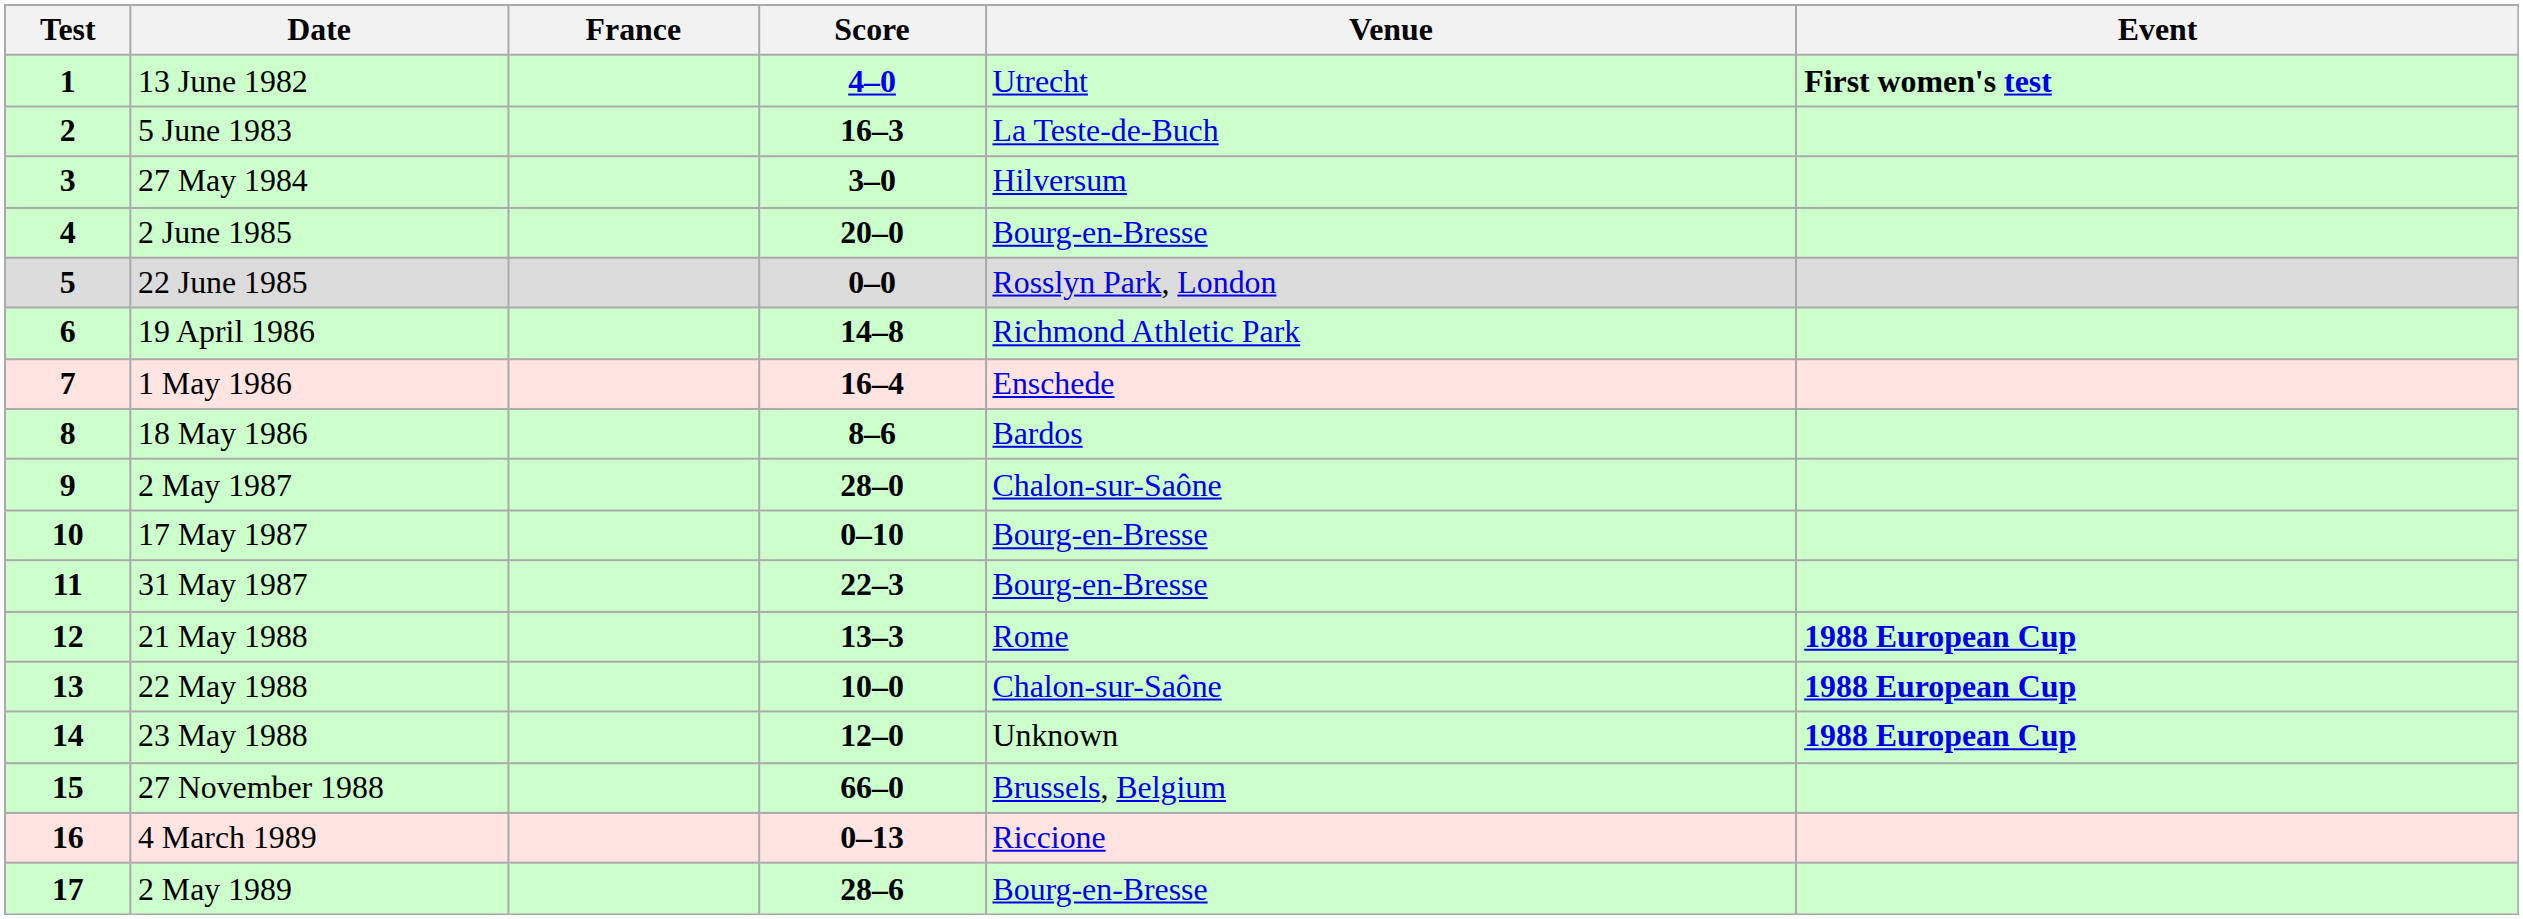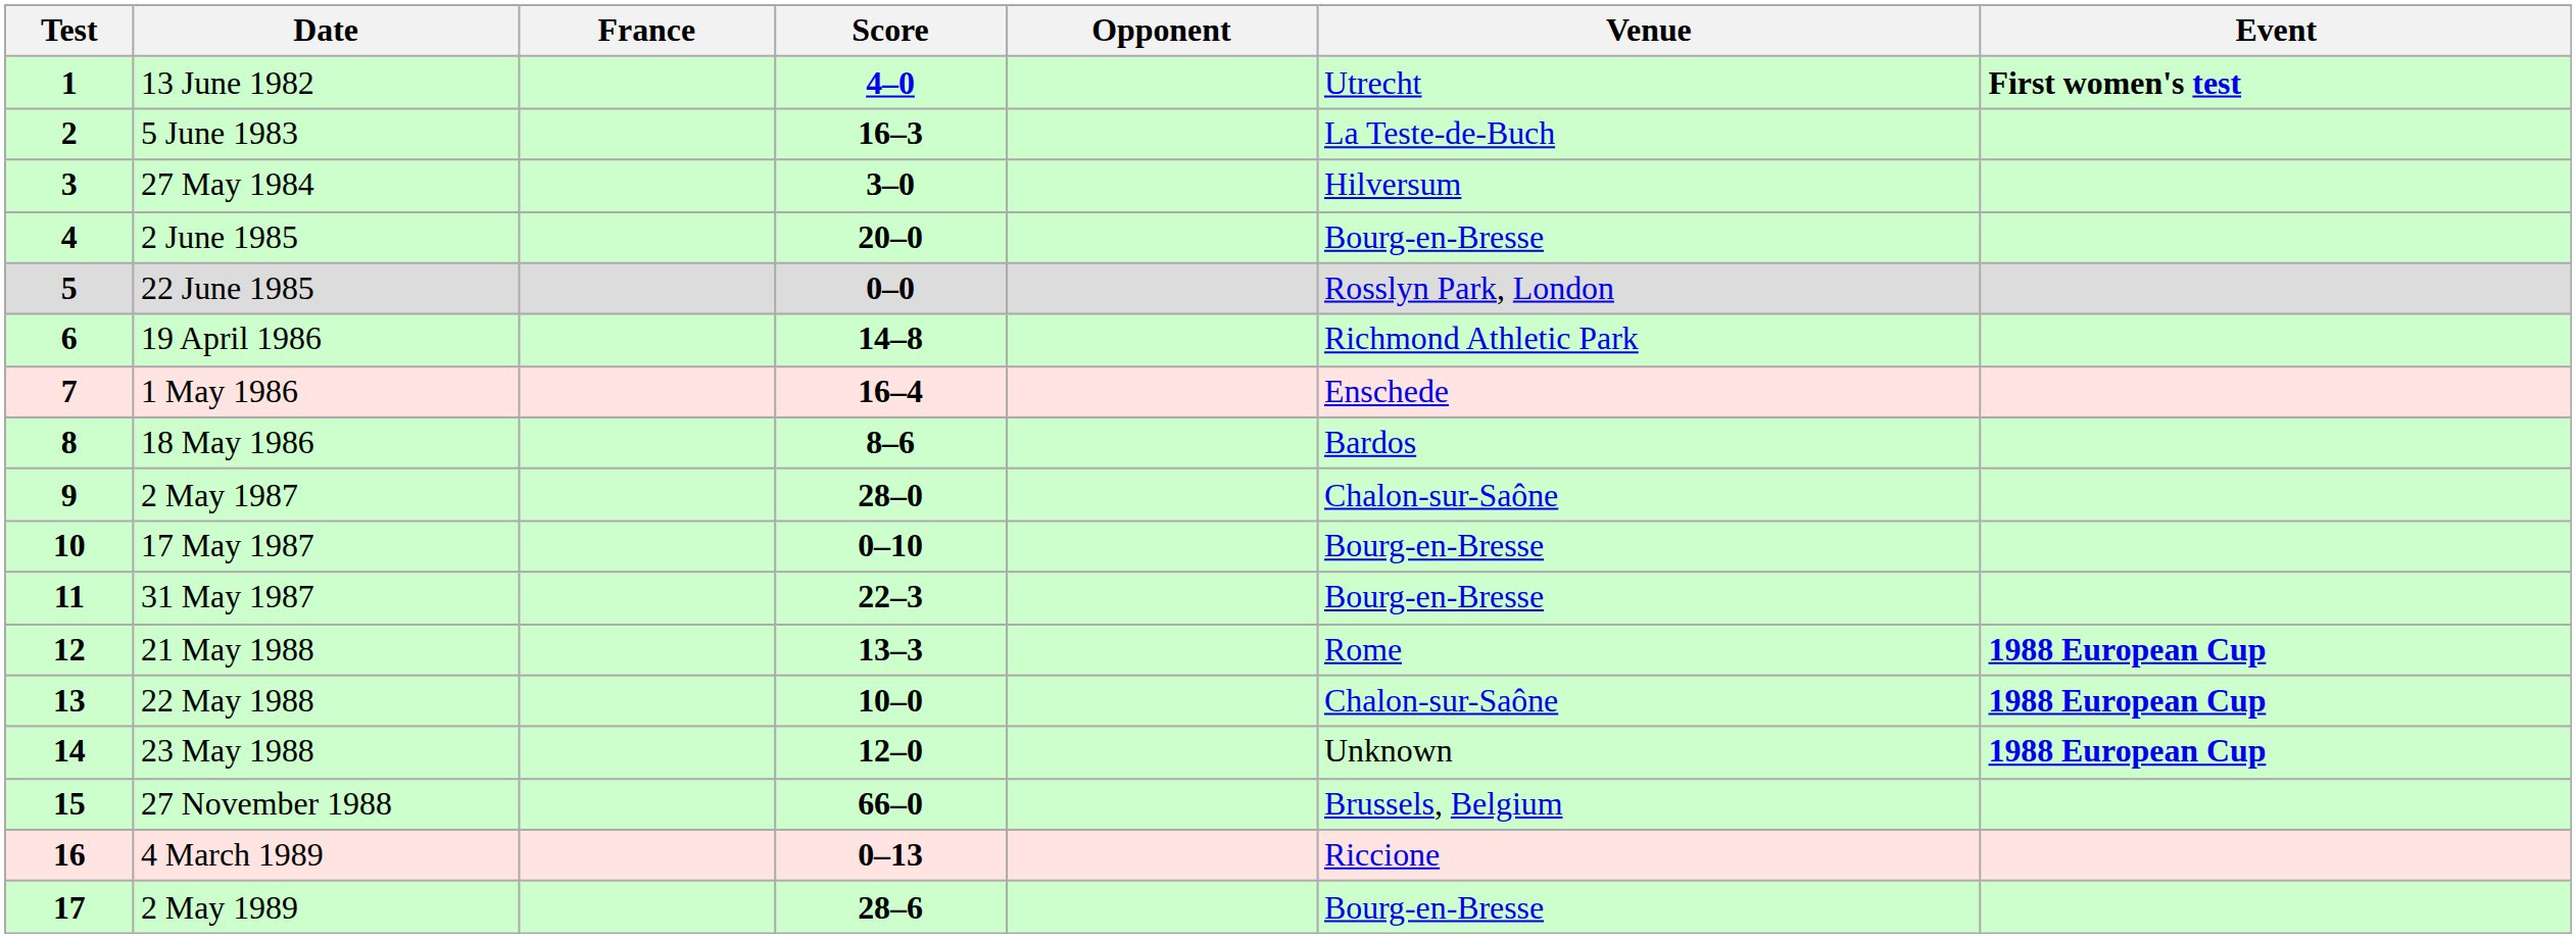 <table class="wikitable sortable" style="width:100%">
 <tr>
 <th style="width:5%">Test</th>
 <th style="width:15%">Date</th>
 <th style="width:10%">France</th>
 <th style="width:9%">Score</th>
+<th>Opponent</th>
 <th>Venue</th>
 <th>Event</th>
 </tr>
 <tr bgcolor=#ccffcc>
 <td align="center"><strong>1</strong></td>
 <td>13 June 1982</td>
 <td></td>
 <td align="center"><strong><a href='#'>4–0</a></strong></td>
+<td></td>
 <td><a href='#'>Utrecht</a></td>
 <td><strong>First women's <a href='#'>test</a></strong></td>
 </tr>
 <tr bgcolor=#ccffcc>
 <td align="center"><strong>2</strong></td>
 <td>5 June 1983</td>
 <td></td>
 <td align="center"><strong>16–3</strong></td>
+<td></td>
 <td><a href='#'>La Teste-de-Buch</a></td>
 <td></td>
 </tr>
 <tr bgcolor=#ccffcc>
 <td align="center"><strong>3</strong></td>
 <td>27 May 1984</td>
 <td></td>
 <td align="center"><strong>3–0</strong></td>
+<td></td>
 <td><a href='#'>Hilversum</a></td>
 <td></td>
 </tr>
 <tr bgcolor=#ccffcc>
 <td align="center"><strong>4</strong></td>
 <td>2 June 1985</td>
 <td></td>
 <td align="center"><strong>20–0</strong></td>
+<td></td>
 <td><a href='#'>Bourg-en-Bresse</a></td>
 <td></td>
 </tr>
 <tr bgcolor=DCDCDC>
 <td align="center"><strong>5</strong></td>
 <td>22 June 1985</td>
 <td></td>
 <td align="center"><strong>0–0</strong></td>
+<td></td>
 <td><a href='#'>Rosslyn Park</a>, <a href='#'>London</a></td>
 <td></td>
 </tr>
 <tr bgcolor=#ccffcc>
 <td align="center"><strong>6</strong></td>
 <td>19 April 1986</td>
 <td></td>
 <td align="center"><strong>14–8</strong></td>
+<td></td>
 <td><a href='#'>Richmond Athletic Park</a></td>
 <td></td>
 </tr>
 <tr bgcolor=FFE4E1>
 <td align="center"><strong>7</strong></td>
 <td>1 May 1986</td>
 <td></td>
 <td align="center"><strong>16–4</strong></td>
+<td></td>
 <td><a href='#'>Enschede</a></td>
 <td></td>
 </tr>
 <tr bgcolor=#ccffcc>
 <td align="center"><strong>8</strong></td>
 <td>18 May 1986</td>
 <td></td>
 <td align="center"><strong>8–6</strong></td>
+<td></td>
 <td><a href='#'>Bardos</a></td>
 <td></td>
 </tr>
 <tr bgcolor=#ccffcc>
 <td align="center"><strong>9</strong></td>
 <td>2 May 1987</td>
 <td></td>
 <td align="center"><strong>28–0</strong></td>
+<td></td>
 <td><a href='#'>Chalon-sur-Saône</a></td>
 <td></td>
 </tr>
 <tr bgcolor=#ccffcc>
 <td align="center"><strong>10</strong></td>
 <td>17 May 1987</td>
 <td></td>
 <td align="center"><strong>0–10</strong></td>
+<td></td>
 <td><a href='#'>Bourg-en-Bresse</a></td>
 <td></td>
 </tr>
 <tr bgcolor=#ccffcc>
 <td align="center"><strong>11</strong></td>
 <td>31 May 1987</td>
 <td></td>
 <td align="center"><strong>22–3</strong></td>
+<td></td>
 <td><a href='#'>Bourg-en-Bresse</a></td>
 <td></td>
 </tr>
 <tr bgcolor=#ccffcc>
 <td align="center"><strong>12</strong></td>
 <td>21 May 1988</td>
 <td></td>
 <td align="center"><strong>13–3</strong></td>
+<td></td>
 <td><a href='#'>Rome</a></td>
 <td><strong><a href='#'>1988 European Cup</a></strong></td>
 </tr>
 <tr bgcolor=#ccffcc>
 <td align="center"><strong>13</strong></td>
 <td>22 May 1988</td>
 <td></td>
 <td align="center"><strong>10–0</strong></td>
+<td></td>
 <td><a href='#'>Chalon-sur-Saône</a></td>
 <td><strong><a href='#'>1988 European Cup</a></strong></td>
 </tr>
 <tr bgcolor=#ccffcc>
 <td align="center"><strong>14</strong></td>
 <td>23 May 1988</td>
 <td></td>
 <td align="center"><strong>12–0</strong></td>
+<td></td>
 <td>Unknown</td>
 <td><strong><a href='#'>1988 European Cup</a></strong></td>
 </tr>
 <tr bgcolor=#ccffcc>
 <td align="center"><strong>15</strong></td>
 <td>27 November 1988</td>
 <td></td>
 <td align="center"><strong>66–0</strong></td>
+<td></td>
 <td><a href='#'>Brussels</a>, <a href='#'>Belgium</a></td>
 <td></td>
 </tr>
 <tr bgcolor=FFE4E1>
 <td align="center"><strong>16</strong></td>
 <td>4 March 1989</td>
 <td></td>
 <td align="center"><strong>0–13</strong></td>
+<td></td>
 <td><a href='#'>Riccione</a></td>
 <td></td>
 </tr>
 <tr bgcolor=#ccffcc>
 <td align="center"><strong>17</strong></td>
 <td>2 May 1989</td>
 <td></td>
 <td align="center"><strong>28–6</strong></td>
+<td></td>
 <td><a href='#'>Bourg-en-Bresse</a></td>
 <td></td>
 </tr>
 </table>
